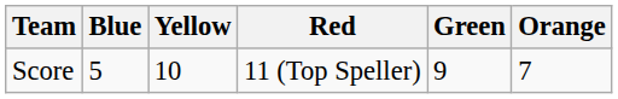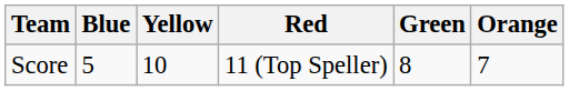 <table class="wikitable">
 <tr>
 <th>Team</th>
 <th>Blue</th>
 <th>Yellow</th>
 <th>Red</th>
 <th>Green</th>
 <th>Orange</th>
 </tr>
 <tr>
 <td>Score</td>
 <td>5</td>
 <td>10</td>
 <td>11 (Top Speller)</td>
-<td>9</td>
+<td>8</td>
 <td>7</td>
 </tr>
 </table>
